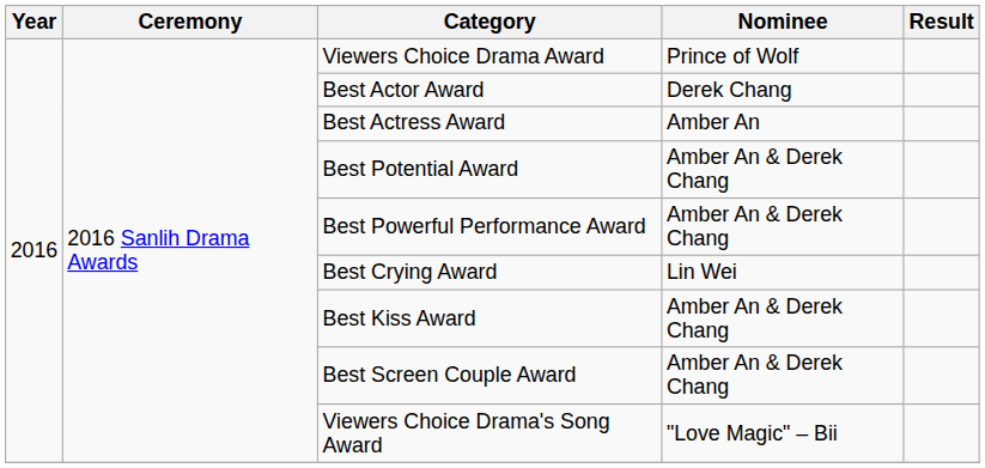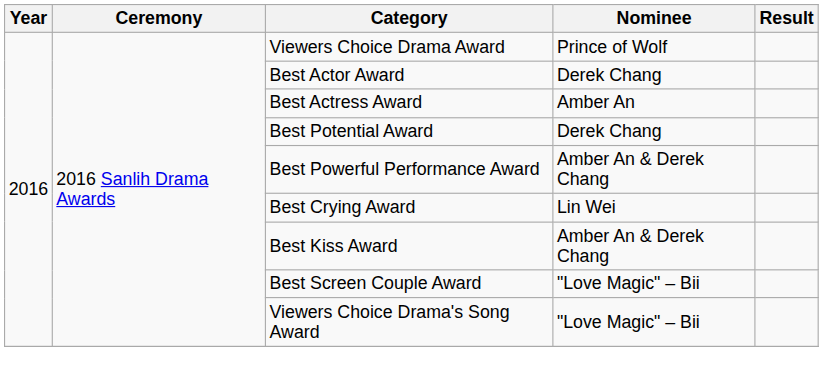 <table class="wikitable" width="83%">
 <tr>
 <th>Year</th>
 <th>Ceremony</th>
 <th>Category</th>
 <th>Nominee</th>
 <th>Result</th>
 </tr>
 <tr>
 <td rowspan=9>2016</td>
 <td rowspan=9>2016 <a href='#'>Sanlih Drama Awards</a></td>
 <td>Viewers Choice Drama Award</td>
 <td>Prince of Wolf</td>
 <td></td>
 </tr>
 <tr>
 <td>Best Actor Award</td>
 <td>Derek Chang</td>
 <td></td>
 </tr>
 <tr>
 <td>Best Actress Award</td>
 <td>Amber An</td>
 <td></td>
 </tr>
 <tr>
 <td>Best Potential Award</td>
-<td>Amber An & Derek Chang</td>
+<td>Derek Chang</td>
 <td></td>
 </tr>
 <tr>
 <td>Best Powerful Performance Award</td>
 <td>Amber An & Derek Chang</td>
 <td></td>
 </tr>
 <tr>
 <td>Best Crying Award</td>
 <td>Lin Wei</td>
 <td></td>
 </tr>
 <tr>
 <td>Best Kiss Award</td>
 <td>Amber An & Derek Chang</td>
 <td></td>
 </tr>
 <tr>
 <td>Best Screen Couple Award</td>
-<td>Amber An & Derek Chang</td>
+<td>"Love Magic" – Bii</td>
 <td></td>
 </tr>
 <tr>
 <td>Viewers Choice Drama's Song Award</td>
 <td>"Love Magic" – Bii</td>
 <td></td>
 </tr>
 <tr>
 </tr>
 </table>
